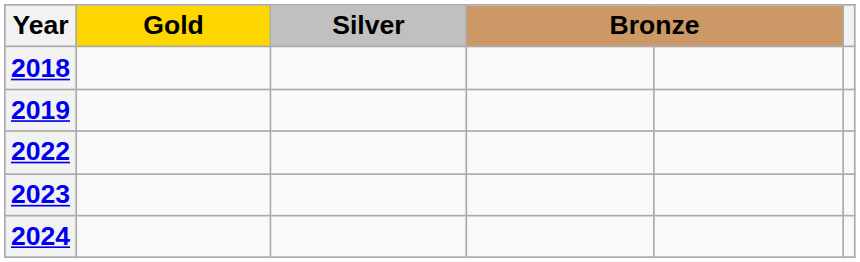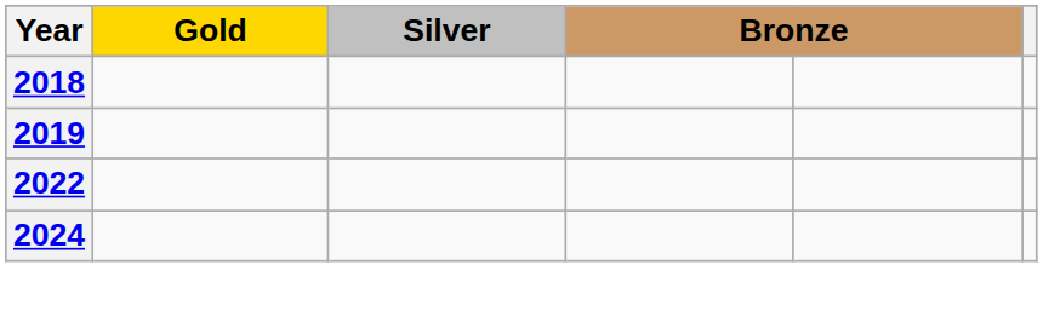 <table class="wikitable">
 <tr align=center>
 <th>Year</th>
 <td width="110px" bgcolor=gold><strong>Gold</strong></td>
 <td width="110px" bgcolor=silver><strong>Silver</strong></td>
 <td width="220px" bgcolor=CC9966 colspan=2><strong>Bronze</strong></td>
 <th></th>
 </tr>
 <tr>
 <th><a href='#'>2018</a></th>
 <td width=110></td>
 <td width=110></td>
 <td></td>
 <td></td>
 <td></td>
 </tr>
 <tr>
 <th><a href='#'>2019</a></th>
 <td></td>
 <td></td>
 <td></td>
 <td></td>
 <td></td>
 </tr>
 <tr>
 <th><a href='#'>2022</a></th>
 <td></td>
 <td></td>
 <td></td>
 <td></td>
 <td></td>
 </tr>
 <tr>
-<th><a href='#'>2023</a></th>
-<td></td>
-<td></td>
-<td></td>
-<td></td>
-<td></td>
-</tr>
-<tr>
 <th><a href='#'>2024</a></th>
 <td></td>
 <td></td>
 <td></td>
 <td></td>
 <td></td>
 </tr>
 </table>
